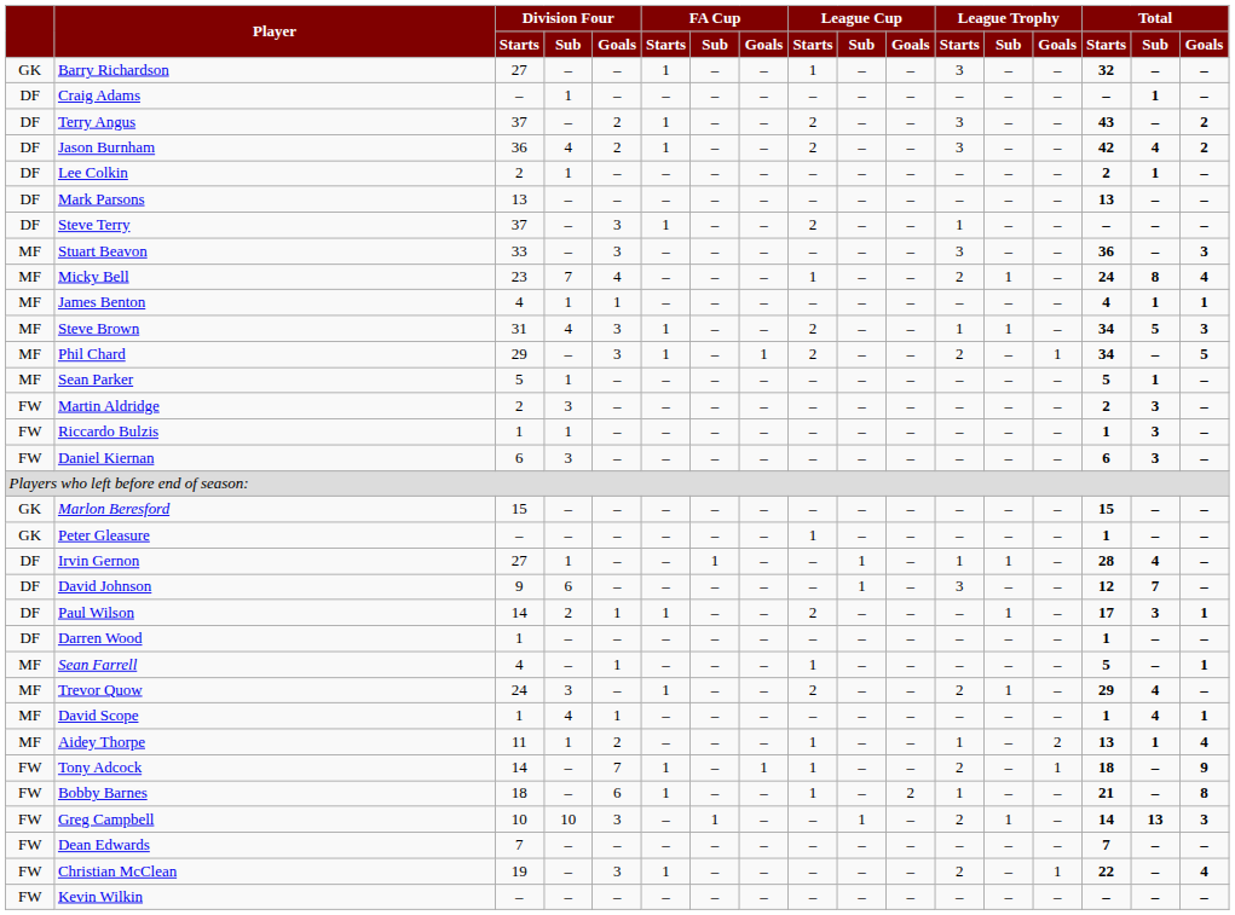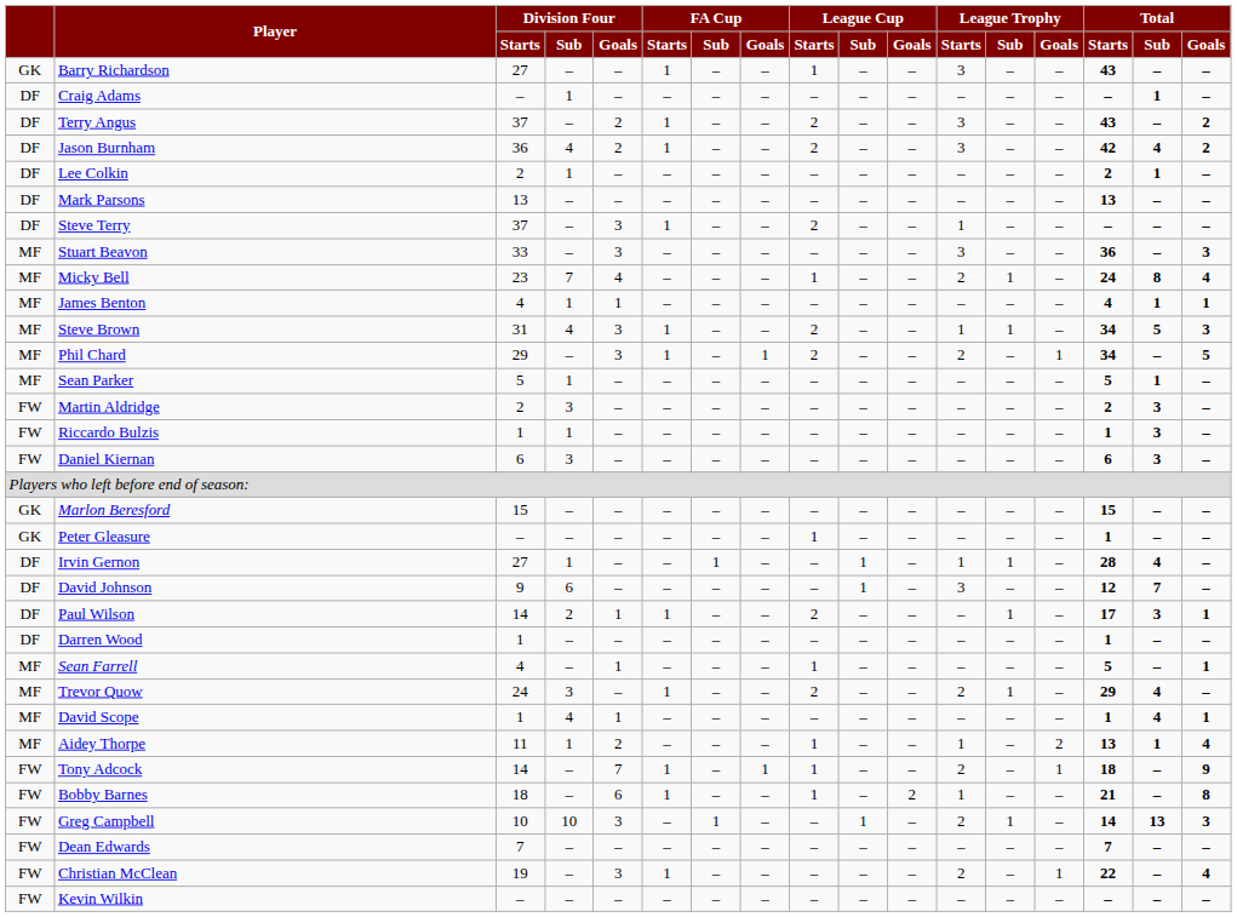 <table class="wikitable"  style="text-align:center; font-size:90%; width:71%;">
 <tr>
 <th rowspan="2" style="background:maroon; color:white;  width: 4%"></th>
 <th rowspan="2" style="background:maroon; color:white; ">Player</th>
 <th colspan="3" style="background:maroon; color:white; ">Division Four</th>
 <th colspan="3" style="background:maroon; color:white; ">FA Cup</th>
 <th colspan="3" style="background:maroon; color:white; ">League Cup</th>
 <th colspan="3" style="background:maroon; color:white; ">League Trophy</th>
 <th colspan="3" style="background:maroon; color:white; ">Total</th>
 </tr>
 <tr>
 <th style="background:maroon; color:white;  width: 4%;">Starts</th>
 <th style="background:maroon; color:white;  width: 4%;">Sub</th>
 <th style="background:maroon; color:white;  width: 4%;">Goals</th>
 <th style="background:maroon; color:white;  width: 4%;">Starts</th>
 <th style="background:maroon; color:white;  width: 4%;">Sub</th>
 <th style="background:maroon; color:white;  width: 4%;">Goals</th>
 <th style="background:maroon; color:white;  width: 4%;">Starts</th>
 <th style="background:maroon; color:white;  width: 4%;">Sub</th>
 <th style="background:maroon; color:white;  width: 4%;">Goals</th>
 <th style="background:maroon; color:white;  width: 4%;">Starts</th>
 <th style="background:maroon; color:white;  width: 4%;">Sub</th>
 <th style="background:maroon; color:white;  width: 4%;">Goals</th>
 <th style="background:maroon; color:white;  width: 4%;">Starts</th>
 <th style="background:maroon; color:white;  width: 4%;">Sub</th>
 <th style="background:maroon; color:white;  width: 4%;">Goals</th>
 </tr>
 <tr>
 <td>GK</td>
 <td style="text-align:left;"><a href='#'>Barry Richardson</a></td>
 <td>27</td>
 <td>–</td>
 <td>–</td>
 <td>1</td>
 <td>–</td>
 <td>–</td>
 <td>1</td>
 <td>–</td>
 <td>–</td>
 <td>3</td>
 <td>–</td>
 <td>–</td>
-<td><strong>32</strong></td>
+<td><strong>43</strong></td>
 <td><strong>–</strong></td>
 <td><strong>–</strong></td>
 </tr>
 <tr>
 <td>DF</td>
 <td style="text-align:left;"><a href='#'>Craig Adams</a></td>
 <td>–</td>
 <td>1</td>
 <td>–</td>
 <td>–</td>
 <td>–</td>
 <td>–</td>
 <td>–</td>
 <td>–</td>
 <td>–</td>
 <td>–</td>
 <td>–</td>
 <td>–</td>
 <td><strong>–</strong></td>
 <td><strong>1</strong></td>
 <td><strong>–</strong></td>
 </tr>
 <tr>
 <td>DF</td>
 <td style="text-align:left;"><a href='#'>Terry Angus</a></td>
 <td>37</td>
 <td>–</td>
 <td>2</td>
 <td>1</td>
 <td>–</td>
 <td>–</td>
 <td>2</td>
 <td>–</td>
 <td>–</td>
 <td>3</td>
 <td>–</td>
 <td>–</td>
 <td><strong>43</strong></td>
 <td><strong>–</strong></td>
 <td><strong>2</strong></td>
 </tr>
 <tr>
 <td>DF</td>
 <td style="text-align:left;"><a href='#'>Jason Burnham</a></td>
 <td>36</td>
 <td>4</td>
 <td>2</td>
 <td>1</td>
 <td>–</td>
 <td>–</td>
 <td>2</td>
 <td>–</td>
 <td>–</td>
 <td>3</td>
 <td>–</td>
 <td>–</td>
 <td><strong>42</strong></td>
 <td><strong>4</strong></td>
 <td><strong>2</strong></td>
 </tr>
 <tr>
 <td>DF</td>
 <td style="text-align:left;"><a href='#'>Lee Colkin</a></td>
 <td>2</td>
 <td>1</td>
 <td>–</td>
 <td>–</td>
 <td>–</td>
 <td>–</td>
 <td>–</td>
 <td>–</td>
 <td>–</td>
 <td>–</td>
 <td>–</td>
 <td>–</td>
 <td><strong>2</strong></td>
 <td><strong>1</strong></td>
 <td><strong>–</strong></td>
 </tr>
 <tr>
 <td>DF</td>
 <td style="text-align:left;"><a href='#'>Mark Parsons</a></td>
 <td>13</td>
 <td>–</td>
 <td>–</td>
 <td>–</td>
 <td>–</td>
 <td>–</td>
 <td>–</td>
 <td>–</td>
 <td>–</td>
 <td>–</td>
 <td>–</td>
 <td>–</td>
 <td><strong>13</strong></td>
 <td><strong>–</strong></td>
 <td><strong>–</strong></td>
 </tr>
 <tr>
 <td>DF</td>
 <td style="text-align:left;"><a href='#'>Steve Terry</a></td>
 <td>37</td>
 <td>–</td>
 <td>3</td>
 <td>1</td>
 <td>–</td>
 <td>–</td>
 <td>2</td>
 <td>–</td>
 <td>–</td>
 <td>1</td>
 <td>–</td>
 <td>–</td>
 <td><strong>–</strong></td>
 <td><strong>–</strong></td>
 <td><strong>–</strong></td>
 </tr>
 <tr>
 <td>MF</td>
 <td style="text-align:left;"><a href='#'>Stuart Beavon</a></td>
 <td>33</td>
 <td>–</td>
 <td>3</td>
 <td>–</td>
 <td>–</td>
 <td>–</td>
 <td>–</td>
 <td>–</td>
 <td>–</td>
 <td>3</td>
 <td>–</td>
 <td>–</td>
 <td><strong>36</strong></td>
 <td><strong>–</strong></td>
 <td><strong>3</strong></td>
 </tr>
 <tr>
 <td>MF</td>
 <td style="text-align:left;"><a href='#'>Micky Bell</a></td>
 <td>23</td>
 <td>7</td>
 <td>4</td>
 <td>–</td>
 <td>–</td>
 <td>–</td>
 <td>1</td>
 <td>–</td>
 <td>–</td>
 <td>2</td>
 <td>1</td>
 <td>–</td>
 <td><strong>24</strong></td>
 <td><strong>8</strong></td>
 <td><strong>4</strong></td>
 </tr>
 <tr>
 <td>MF</td>
 <td style="text-align:left;"><a href='#'>James Benton</a></td>
 <td>4</td>
 <td>1</td>
 <td>1</td>
 <td>–</td>
 <td>–</td>
 <td>–</td>
 <td>–</td>
 <td>–</td>
 <td>–</td>
 <td>–</td>
 <td>–</td>
 <td>–</td>
 <td><strong>4</strong></td>
 <td><strong>1</strong></td>
 <td><strong>1</strong></td>
 </tr>
 <tr>
 <td>MF</td>
 <td style="text-align:left;"><a href='#'>Steve Brown</a></td>
 <td>31</td>
 <td>4</td>
 <td>3</td>
 <td>1</td>
 <td>–</td>
 <td>–</td>
 <td>2</td>
 <td>–</td>
 <td>–</td>
 <td>1</td>
 <td>1</td>
 <td>–</td>
 <td><strong>34</strong></td>
 <td><strong>5</strong></td>
 <td><strong>3</strong></td>
 </tr>
 <tr>
 <td>MF</td>
 <td style="text-align:left;"><a href='#'>Phil Chard</a></td>
 <td>29</td>
 <td>–</td>
 <td>3</td>
 <td>1</td>
 <td>–</td>
 <td>1</td>
 <td>2</td>
 <td>–</td>
 <td>–</td>
 <td>2</td>
 <td>–</td>
 <td>1</td>
 <td><strong>34</strong></td>
 <td><strong>–</strong></td>
 <td><strong>5</strong></td>
 </tr>
 <tr>
 <td>MF</td>
 <td style="text-align:left;"><a href='#'>Sean Parker</a></td>
 <td>5</td>
 <td>1</td>
 <td>–</td>
 <td>–</td>
 <td>–</td>
 <td>–</td>
 <td>–</td>
 <td>–</td>
 <td>–</td>
 <td>–</td>
 <td>–</td>
 <td>–</td>
 <td><strong>5</strong></td>
 <td><strong>1</strong></td>
 <td><strong>–</strong></td>
 </tr>
 <tr>
 <td>FW</td>
 <td style="text-align:left;"><a href='#'>Martin Aldridge</a></td>
 <td>2</td>
 <td>3</td>
 <td>–</td>
 <td>–</td>
 <td>–</td>
 <td>–</td>
 <td>–</td>
 <td>–</td>
 <td>–</td>
 <td>–</td>
 <td>–</td>
 <td>–</td>
 <td><strong>2</strong></td>
 <td><strong>3</strong></td>
 <td><strong>–</strong></td>
 </tr>
 <tr>
 <td>FW</td>
 <td style="text-align:left;"><a href='#'>Riccardo Bulzis</a></td>
 <td>1</td>
 <td>1</td>
 <td>–</td>
 <td>–</td>
 <td>–</td>
 <td>–</td>
 <td>–</td>
 <td>–</td>
 <td>–</td>
 <td>–</td>
 <td>–</td>
 <td>–</td>
 <td><strong>1</strong></td>
 <td><strong>3</strong></td>
 <td><strong>–</strong></td>
 </tr>
 <tr>
 <td>FW</td>
 <td style="text-align:left;"><a href='#'>Daniel Kiernan</a></td>
 <td>6</td>
 <td>3</td>
 <td>–</td>
 <td>–</td>
 <td>–</td>
 <td>–</td>
 <td>–</td>
 <td>–</td>
 <td>–</td>
 <td>–</td>
 <td>–</td>
 <td>–</td>
 <td><strong>6</strong></td>
 <td><strong>3</strong></td>
 <td><strong>–</strong></td>
 </tr>
 <tr>
 <td colspan="20" style="background:#dcdcdc; text-align:left;"><em>Players who left before end of season:</em></td>
 </tr>
 <tr>
 <td>GK</td>
 <td style="text-align:left;"><em><a href='#'>Marlon Beresford</a></em></td>
 <td>15</td>
 <td>–</td>
 <td>–</td>
 <td>–</td>
 <td>–</td>
 <td>–</td>
 <td>–</td>
 <td>–</td>
 <td>–</td>
 <td>–</td>
 <td>–</td>
 <td>–</td>
 <td><strong>15</strong></td>
 <td><strong>–</strong></td>
 <td><strong>–</strong></td>
 </tr>
 <tr>
 <td>GK</td>
 <td style="text-align:left;"><a href='#'>Peter Gleasure</a></td>
 <td>–</td>
 <td>–</td>
 <td>–</td>
 <td>–</td>
 <td>–</td>
 <td>–</td>
 <td>1</td>
 <td>–</td>
 <td>–</td>
 <td>–</td>
 <td>–</td>
 <td>–</td>
 <td><strong>1</strong></td>
 <td><strong>–</strong></td>
 <td><strong>–</strong></td>
 </tr>
 <tr>
 <td>DF</td>
 <td style="text-align:left;"><a href='#'>Irvin Gernon</a></td>
 <td>27</td>
 <td>1</td>
 <td>–</td>
 <td>–</td>
 <td>1</td>
 <td>–</td>
 <td>–</td>
 <td>1</td>
 <td>–</td>
 <td>1</td>
 <td>1</td>
 <td>–</td>
 <td><strong>28</strong></td>
 <td><strong>4</strong></td>
 <td><strong>–</strong></td>
 </tr>
 <tr>
 <td>DF</td>
 <td style="text-align:left;"><a href='#'>David Johnson</a></td>
 <td>9</td>
 <td>6</td>
 <td>–</td>
 <td>–</td>
 <td>–</td>
 <td>–</td>
 <td>–</td>
 <td>1</td>
 <td>–</td>
 <td>3</td>
 <td>–</td>
 <td>–</td>
 <td><strong>12</strong></td>
 <td><strong>7</strong></td>
 <td><strong>–</strong></td>
 </tr>
 <tr>
 <td>DF</td>
 <td style="text-align:left;"><a href='#'>Paul Wilson</a></td>
 <td>14</td>
 <td>2</td>
 <td>1</td>
 <td>1</td>
 <td>–</td>
 <td>–</td>
 <td>2</td>
 <td>–</td>
 <td>–</td>
 <td>–</td>
 <td>1</td>
 <td>–</td>
 <td><strong>17</strong></td>
 <td><strong>3</strong></td>
 <td><strong>1</strong></td>
 </tr>
 <tr>
 <td>DF</td>
 <td style="text-align:left;"><a href='#'>Darren Wood</a></td>
 <td>1</td>
 <td>–</td>
 <td>–</td>
 <td>–</td>
 <td>–</td>
 <td>–</td>
 <td>–</td>
 <td>–</td>
 <td>–</td>
 <td>–</td>
 <td>–</td>
 <td>–</td>
 <td><strong>1</strong></td>
 <td><strong>–</strong></td>
 <td><strong>–</strong></td>
 </tr>
 <tr>
 <td>MF</td>
 <td style="text-align:left;"><em><a href='#'>Sean Farrell</a></em></td>
 <td>4</td>
 <td>–</td>
 <td>1</td>
 <td>–</td>
 <td>–</td>
 <td>–</td>
 <td>1</td>
 <td>–</td>
 <td>–</td>
 <td>–</td>
 <td>–</td>
 <td>–</td>
 <td><strong>5</strong></td>
 <td><strong>–</strong></td>
 <td><strong>1</strong></td>
 </tr>
 <tr>
 <td>MF</td>
 <td style="text-align:left;"><a href='#'>Trevor Quow</a></td>
 <td>24</td>
 <td>3</td>
 <td>–</td>
 <td>1</td>
 <td>–</td>
 <td>–</td>
 <td>2</td>
 <td>–</td>
 <td>–</td>
 <td>2</td>
 <td>1</td>
 <td>–</td>
 <td><strong>29</strong></td>
 <td><strong>4</strong></td>
 <td><strong>–</strong></td>
 </tr>
 <tr>
 <td>MF</td>
 <td style="text-align:left;"><a href='#'>David Scope</a></td>
 <td>1</td>
 <td>4</td>
 <td>1</td>
 <td>–</td>
 <td>–</td>
 <td>–</td>
 <td>–</td>
 <td>–</td>
 <td>–</td>
 <td>–</td>
 <td>–</td>
 <td>–</td>
 <td><strong>1</strong></td>
 <td><strong>4</strong></td>
 <td><strong>1</strong></td>
 </tr>
 <tr>
 <td>MF</td>
 <td style="text-align:left;"><a href='#'>Aidey Thorpe</a></td>
 <td>11</td>
 <td>1</td>
 <td>2</td>
 <td>–</td>
 <td>–</td>
 <td>–</td>
 <td>1</td>
 <td>–</td>
 <td>–</td>
 <td>1</td>
 <td>–</td>
 <td>2</td>
 <td><strong>13</strong></td>
 <td><strong>1</strong></td>
 <td><strong>4</strong></td>
 </tr>
 <tr>
 <td>FW</td>
 <td style="text-align:left;"><a href='#'>Tony Adcock</a></td>
 <td>14</td>
 <td>–</td>
 <td>7</td>
 <td>1</td>
 <td>–</td>
 <td>1</td>
 <td>1</td>
 <td>–</td>
 <td>–</td>
 <td>2</td>
 <td>–</td>
 <td>1</td>
 <td><strong>18</strong></td>
 <td><strong>–</strong></td>
 <td><strong>9</strong></td>
 </tr>
 <tr>
 <td>FW</td>
 <td style="text-align:left;"><a href='#'>Bobby Barnes</a></td>
 <td>18</td>
 <td>–</td>
 <td>6</td>
 <td>1</td>
 <td>–</td>
 <td>–</td>
 <td>1</td>
 <td>–</td>
 <td>2</td>
 <td>1</td>
 <td>–</td>
 <td>–</td>
 <td><strong>21</strong></td>
 <td><strong>–</strong></td>
 <td><strong>8</strong></td>
 </tr>
 <tr>
 <td>FW</td>
 <td style="text-align:left;"><a href='#'>Greg Campbell</a></td>
 <td>10</td>
 <td>10</td>
 <td>3</td>
 <td>–</td>
 <td>1</td>
 <td>–</td>
 <td>–</td>
 <td>1</td>
 <td>–</td>
 <td>2</td>
 <td>1</td>
 <td>–</td>
 <td><strong>14</strong></td>
 <td><strong>13</strong></td>
 <td><strong>3</strong></td>
 </tr>
 <tr>
 <td>FW</td>
 <td style="text-align:left;"><a href='#'>Dean Edwards</a></td>
 <td>7</td>
 <td>–</td>
 <td>–</td>
 <td>–</td>
 <td>–</td>
 <td>–</td>
 <td>–</td>
 <td>–</td>
 <td>–</td>
 <td>–</td>
 <td>–</td>
 <td>–</td>
 <td><strong>7</strong></td>
 <td><strong>–</strong></td>
 <td><strong>–</strong></td>
 </tr>
 <tr>
 <td>FW</td>
 <td style="text-align:left;"><a href='#'>Christian McClean</a></td>
 <td>19</td>
 <td>–</td>
 <td>3</td>
 <td>1</td>
 <td>–</td>
 <td>–</td>
 <td>–</td>
 <td>–</td>
 <td>–</td>
 <td>2</td>
 <td>–</td>
 <td>1</td>
 <td><strong>22</strong></td>
 <td><strong>–</strong></td>
 <td><strong>4</strong></td>
 </tr>
 <tr>
 <td>FW</td>
 <td style="text-align:left;"><a href='#'>Kevin Wilkin</a></td>
 <td>–</td>
 <td>–</td>
 <td>–</td>
 <td>–</td>
 <td>–</td>
 <td>–</td>
 <td>–</td>
 <td>–</td>
 <td>–</td>
 <td>–</td>
 <td>–</td>
 <td>–</td>
 <td><strong>–</strong></td>
 <td><strong>–</strong></td>
 <td><strong>–</strong></td>
 </tr>
 </table>
